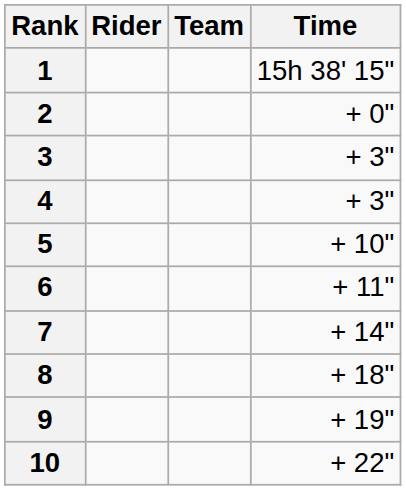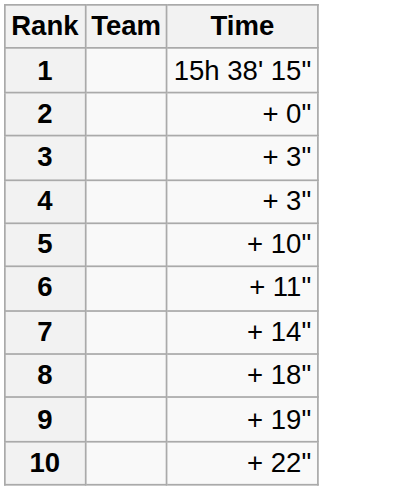 <table class="wikitable" margin-bottom:0;">
 <tr>
 <th scope="col">Rank</th>
-<th scope="col">Rider</th>
 <th scope="col">Team</th>
 <th scope="col">Time</th>
 </tr>
 <tr>
 <th scope="row">1</th>
-<td> </td>
 <td></td>
 <td align="right">15h 38' 15"</td>
 </tr>
 <tr>
 <th scope="row">2</th>
 <td></td>
-<td></td>
 <td align="right">+ 0"</td>
 </tr>
 <tr>
 <th scope="row">3</th>
-<td></td>
 <td></td>
 <td align="right">+ 3"</td>
 </tr>
 <tr>
 <th scope="row">4</th>
 <td></td>
-<td></td>
 <td align="right">+ 3"</td>
 </tr>
 <tr>
 <th scope="row">5</th>
-<td></td>
 <td></td>
 <td align="right">+ 10"</td>
 </tr>
 <tr>
 <th scope="row">6</th>
 <td></td>
-<td></td>
 <td align="right">+ 11"</td>
 </tr>
 <tr>
 <th scope="row">7</th>
-<td></td>
 <td></td>
 <td align="right">+ 14"</td>
 </tr>
 <tr>
 <th scope="row">8</th>
 <td></td>
-<td></td>
 <td align="right">+ 18"</td>
 </tr>
 <tr>
 <th scope="row">9</th>
-<td></td>
 <td></td>
 <td align="right">+ 19"</td>
 </tr>
 <tr>
 <th scope="row">10</th>
 <td></td>
-<td></td>
 <td align="right">+ 22"</td>
 </tr>
 </table>
